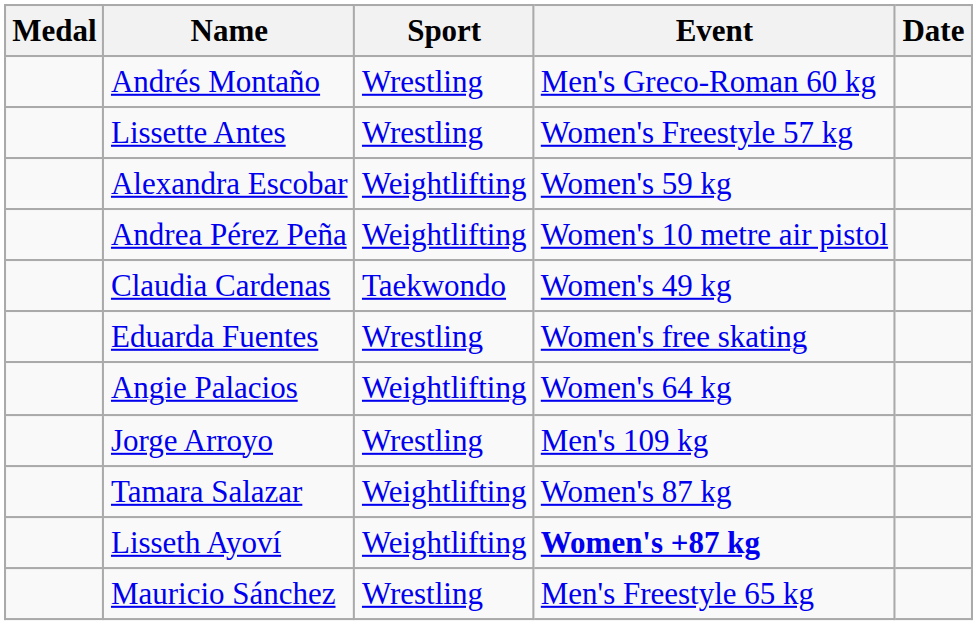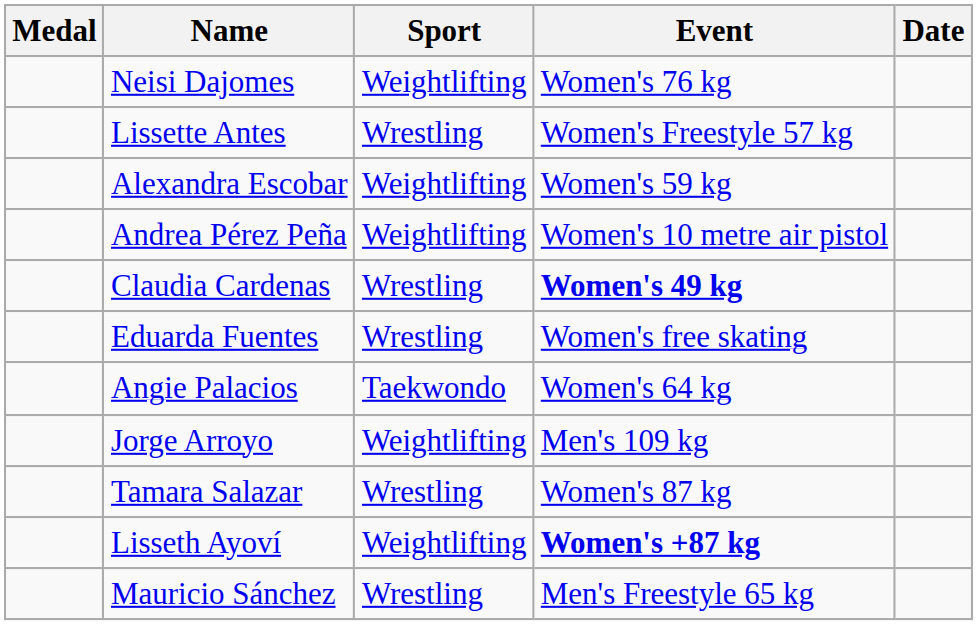 <table class="wikitable sortable"  style=font-size:95%>
 <tr>
 <th>Medal</th>
 <th>Name</th>
 <th>Sport</th>
 <th>Event</th>
 <th>Date</th>
 </tr>
 <tr>
 <td></td>
-<td><a href='#'>Andrés Montaño</a></td>
-<td><a href='#'>Wrestling</a></td>
-<td><a href='#'>Men's Greco-Roman 60 kg</a></td>
+<td><a href='#'>Neisi Dajomes</a></td>
+<td><a href='#'>Weightlifting</a></td>
+<td><a href='#'>Women's 76 kg</a></td>
 <td></td>
 </tr>
 <tr>
 <td></td>
 <td><a href='#'>Lissette Antes</a></td>
 <td><a href='#'>Wrestling</a></td>
 <td><a href='#'>Women's Freestyle 57 kg</a></td>
 <td></td>
 </tr>
 <tr>
 <td></td>
 <td><a href='#'>Alexandra Escobar</a></td>
 <td><a href='#'>Weightlifting</a></td>
 <td><a href='#'>Women's 59 kg</a></td>
 <td></td>
 </tr>
 <tr>
 <td></td>
 <td><a href='#'>Andrea Pérez Peña</a></td>
 <td><a href='#'>Weightlifting</a></td>
 <td><a href='#'>Women's 10 metre air pistol</a></td>
 <td></td>
 </tr>
 <tr>
 <td></td>
 <td><a href='#'>Claudia Cardenas</a></td>
-<td><a href='#'>Taekwondo</a></td>
-<td><a href='#'>Women's 49 kg</a></td>
+<td><a href='#'>Wrestling</a></td>
+<td><strong><a href='#'>Women's 49 kg</a></strong></td>
 <td></td>
 </tr>
 <tr>
 <td></td>
 <td><a href='#'>Eduarda Fuentes</a></td>
 <td><a href='#'>Wrestling</a></td>
 <td><a href='#'>Women's free skating</a></td>
 <td></td>
 </tr>
 <tr>
 <td></td>
 <td><a href='#'>Angie Palacios</a></td>
-<td><a href='#'>Weightlifting</a></td>
+<td><a href='#'>Taekwondo</a></td>
 <td><a href='#'>Women's 64 kg</a></td>
 <td></td>
 </tr>
 <tr>
 <td></td>
 <td><a href='#'>Jorge Arroyo</a></td>
-<td><a href='#'>Wrestling</a></td>
+<td><a href='#'>Weightlifting</a></td>
 <td><a href='#'>Men's 109 kg</a></td>
 <td></td>
 </tr>
 <tr>
 <td></td>
 <td><a href='#'>Tamara Salazar</a></td>
-<td><a href='#'>Weightlifting</a></td>
+<td><a href='#'>Wrestling</a></td>
 <td><a href='#'>Women's 87 kg</a></td>
 <td></td>
 </tr>
 <tr>
 <td></td>
 <td><a href='#'>Lisseth Ayoví</a></td>
 <td><a href='#'>Weightlifting</a></td>
 <td><strong><a href='#'>Women's +87 kg</a></strong></td>
 <td></td>
 </tr>
 <tr>
 <td></td>
 <td><a href='#'>Mauricio Sánchez</a></td>
 <td><a href='#'>Wrestling</a></td>
 <td><a href='#'>Men's Freestyle 65 kg</a></td>
 <td></td>
 </tr>
 </table>
